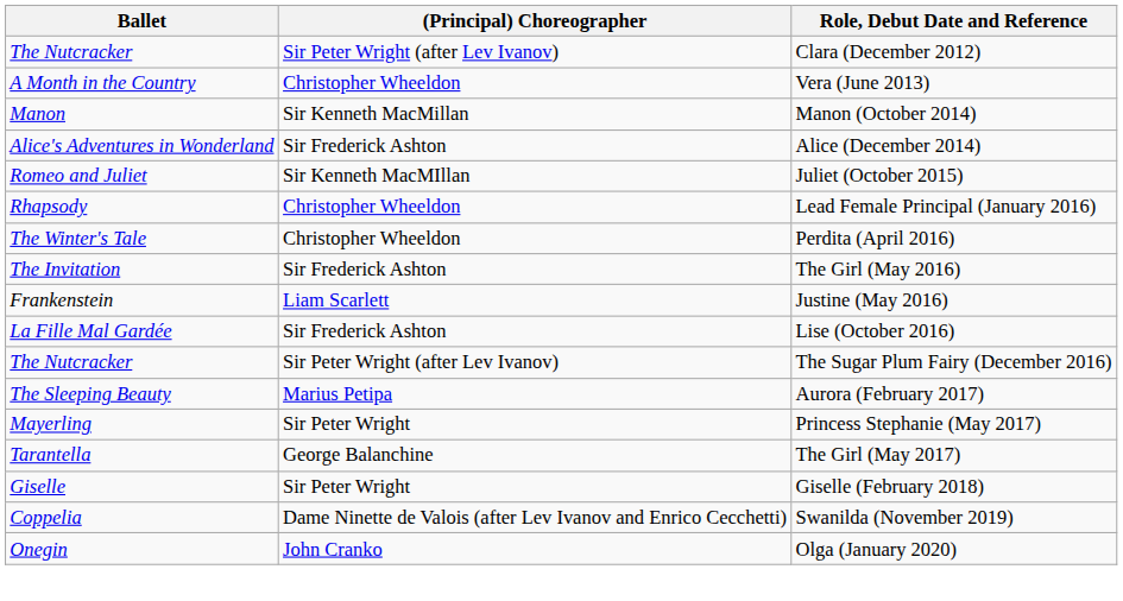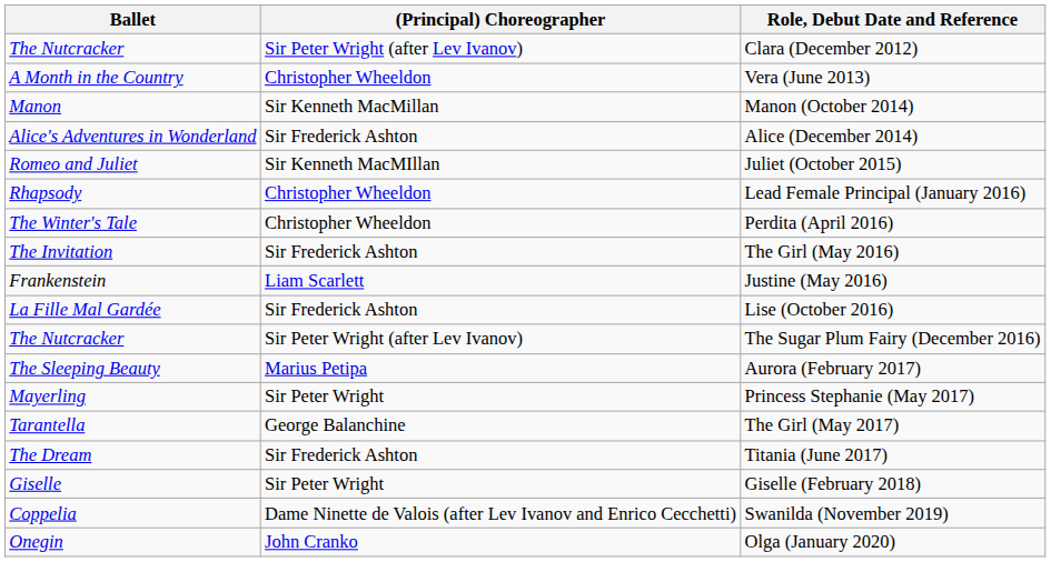 <table class="wikitable sortable">
 <tr>
 <th>Ballet</th>
 <th>(Principal) Choreographer</th>
 <th>Role, Debut Date and Reference</th>
 </tr>
 <tr>
 <td><em><a href='#'>The Nutcracker</a></em></td>
 <td><a href='#'>Sir Peter Wright</a> (after <a href='#'>Lev Ivanov</a>)</td>
 <td>Clara (December 2012)</td>
 </tr>
 <tr>
 <td><em><a href='#'>A Month in the Country</a></em></td>
 <td><a href='#'>Christopher Wheeldon</a></td>
 <td>Vera (June 2013)</td>
 </tr>
 <tr>
 <td><em><a href='#'>Manon</a></em></td>
 <td>Sir Kenneth MacMillan</td>
 <td>Manon (October 2014)</td>
 </tr>
 <tr>
 <td><em><a href='#'>Alice's Adventures in Wonderland</a></em></td>
 <td>Sir Frederick Ashton</td>
 <td>Alice (December 2014)</td>
 </tr>
 <tr>
 <td><em><a href='#'>Romeo and Juliet</a></em></td>
 <td>Sir Kenneth MacMIllan</td>
 <td>Juliet (October 2015)</td>
 </tr>
 <tr>
 <td><em><a href='#'>Rhapsody</a></em></td>
 <td><a href='#'>Christopher Wheeldon</a></td>
 <td>Lead Female Principal (January 2016)</td>
 </tr>
 <tr>
 <td><em><a href='#'>The Winter's Tale</a></em></td>
 <td>Christopher Wheeldon</td>
 <td>Perdita (April 2016)</td>
 </tr>
 <tr>
 <td><em><a href='#'>The Invitation</a></em></td>
 <td>Sir Frederick Ashton</td>
 <td>The Girl (May 2016)</td>
 </tr>
 <tr>
 <td><em>Frankenstein</em></td>
 <td><a href='#'>Liam Scarlett</a></td>
 <td>Justine (May 2016)</td>
 </tr>
 <tr>
 <td><em><a href='#'>La Fille Mal Gardée</a></em></td>
 <td>Sir Frederick Ashton</td>
 <td>Lise (October 2016)</td>
 </tr>
 <tr>
 <td><em><a href='#'>The Nutcracker</a></em></td>
 <td>Sir Peter Wright (after Lev Ivanov)</td>
 <td>The Sugar Plum Fairy (December 2016)</td>
 </tr>
 <tr>
 <td><em><a href='#'>The Sleeping Beauty</a></em></td>
 <td><a href='#'>Marius Petipa</a></td>
 <td>Aurora (February 2017)</td>
 </tr>
 <tr>
 <td><em><a href='#'>Mayerling</a></em></td>
 <td>Sir Peter Wright</td>
 <td>Princess Stephanie (May 2017)</td>
 </tr>
 <tr>
 <td><em><a href='#'>Tarantella</a></em></td>
 <td>George Balanchine</td>
 <td>The Girl (May 2017)</td>
 </tr>
 <tr>
+<td><em><a href='#'>The Dream</a></em></td>
+<td>Sir Frederick Ashton</td>
+<td>Titania (June 2017)</td>
+</tr>
+<tr>
 <td><em><a href='#'>Giselle</a></em></td>
 <td>Sir Peter Wright</td>
 <td>Giselle (February 2018)</td>
 </tr>
 <tr>
 <td><em><a href='#'>Coppelia</a></em></td>
 <td>Dame Ninette de Valois (after Lev Ivanov and Enrico Cecchetti)</td>
 <td>Swanilda (November 2019)</td>
 </tr>
 <tr>
 <td><em><a href='#'>Onegin</a></em></td>
 <td><a href='#'>John Cranko</a></td>
 <td>Olga (January 2020)</td>
 </tr>
 </table>
